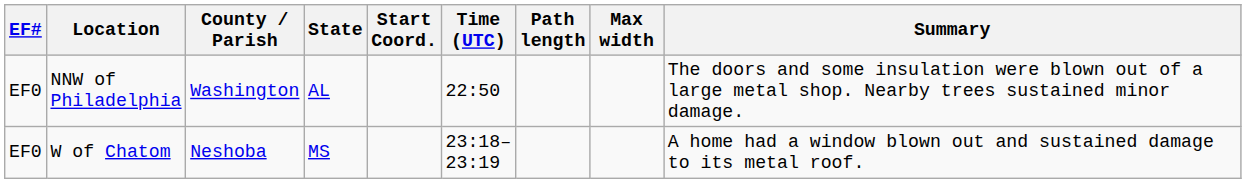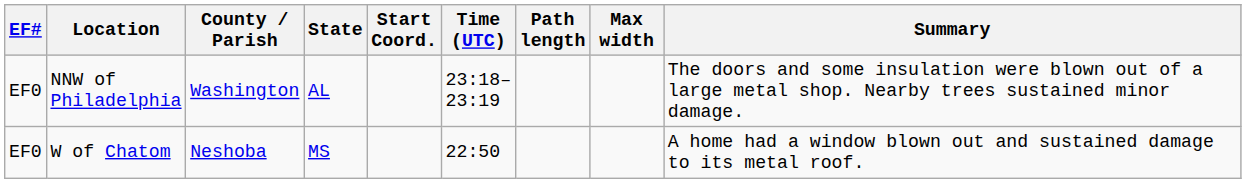 <table class="wikitable sortable" style="width:100%;">
 <tr>
 <th scope="col"  style="width:3%; text-align:center;"><a href='#'>EF#</a></th>
 <th scope="col"  style="width:7%; text-align:center;" class="unsortable">Location</th>
 <th scope="col"  style="width:6%; text-align:center;" class="unsortable">County / Parish</th>
 <th scope="col"  style="width:5%; text-align:center;">State</th>
 <th scope="col"  style="width:6%; text-align:center;">Start Coord.</th>
 <th scope="col"  style="width:6%; text-align:center;">Time (<a href='#'>UTC</a>)</th>
 <th scope="col"  style="width:6%; text-align:center;">Path length</th>
 <th scope="col"  style="width:6%; text-align:center;">Max width</th>
 <th scope="col" class="unsortable" style="width:48%; text-align:center;">Summary</th>
 </tr>
 <tr>
 <td bgcolor=>EF0</td>
 <td>NNW of <a href='#'>Philadelphia</a></td>
 <td><a href='#'>Washington</a></td>
 <td><a href='#'>AL</a></td>
 <td></td>
-<td>22:50</td>
+<td>23:18–23:19</td>
 <td></td>
 <td></td>
 <td>The doors and some insulation were blown out of a large metal shop. Nearby trees sustained minor damage.</td>
 </tr>
 <tr>
 <td bgcolor=>EF0</td>
 <td>W of <a href='#'>Chatom</a></td>
 <td><a href='#'>Neshoba</a></td>
 <td><a href='#'>MS</a></td>
 <td></td>
-<td>23:18–23:19</td>
+<td>22:50</td>
 <td></td>
 <td></td>
 <td>A home had a window blown out and sustained damage to its metal roof.</td>
 </tr>
 </table>
